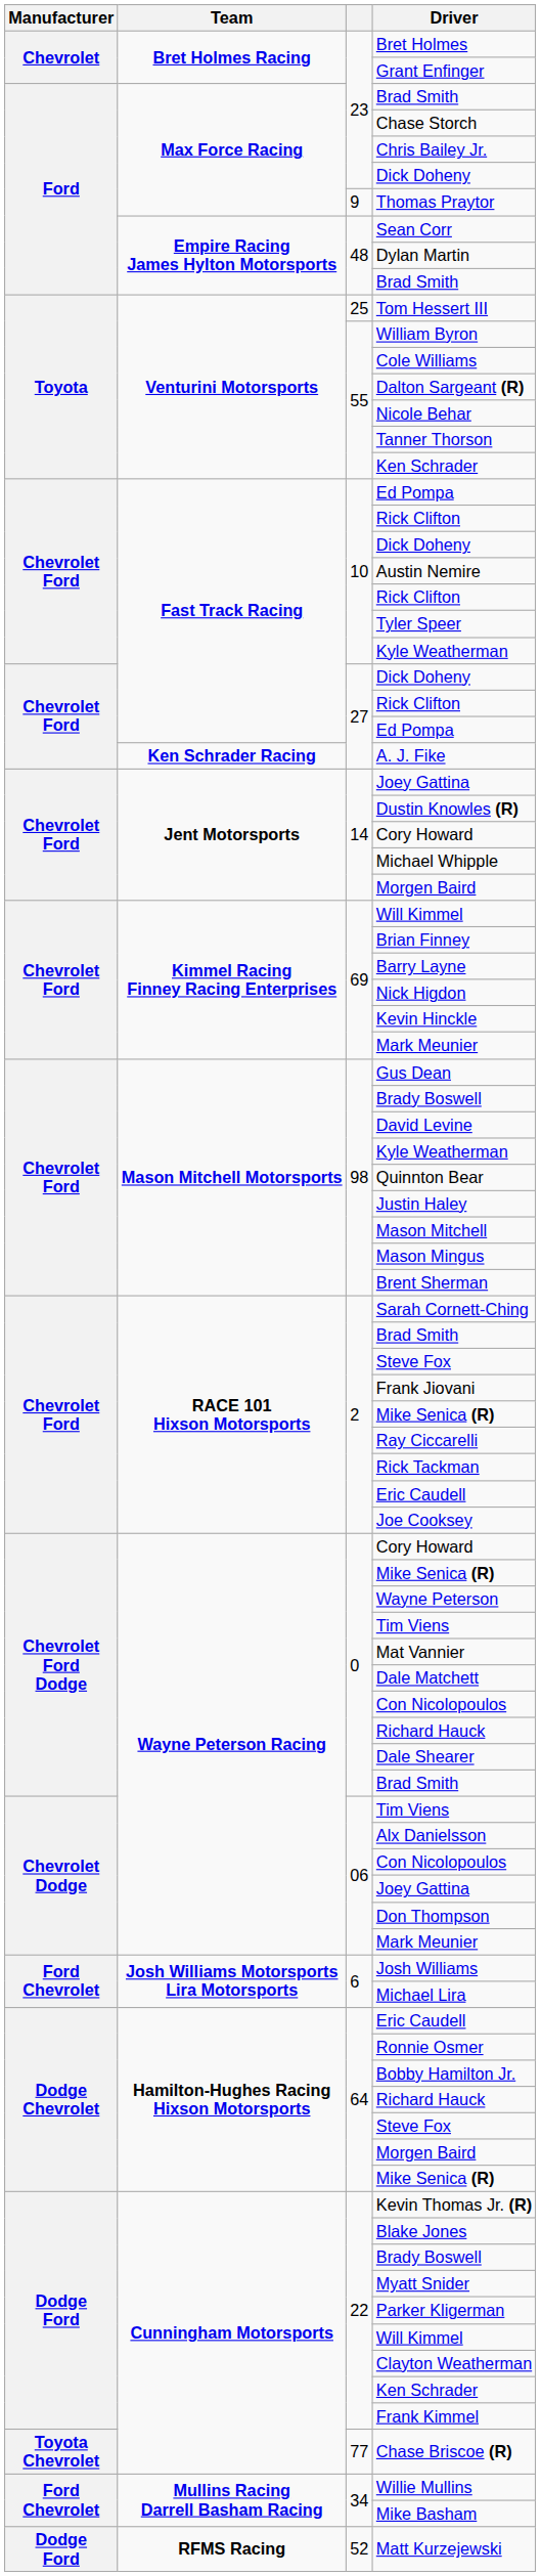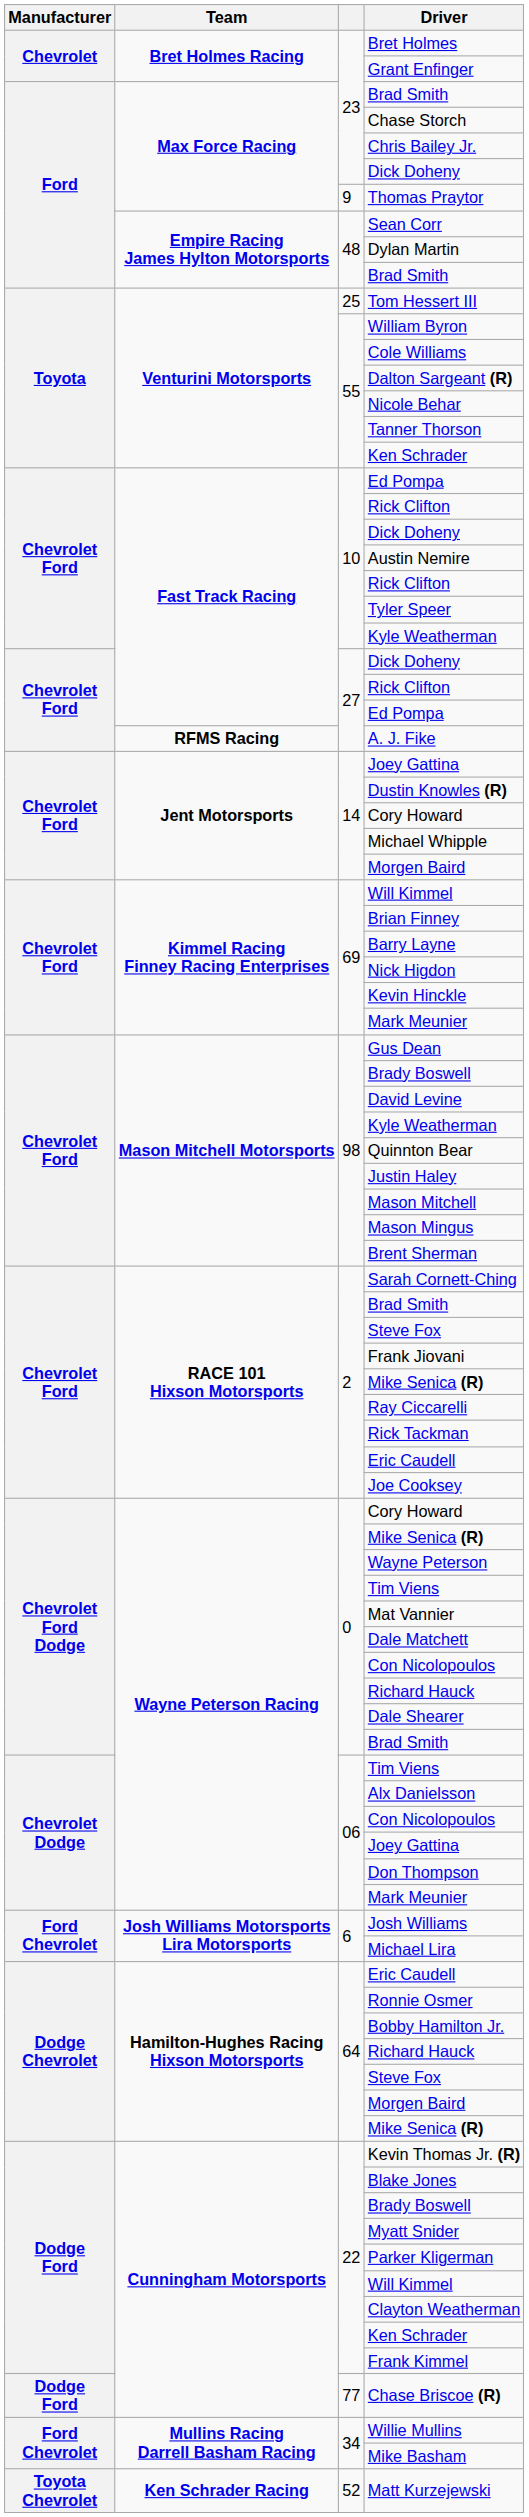 <table class="wikitable" style="font-size:95%;">
 <tr>
 <th>Manufacturer</th>
 <th>Team</th>
 <th></th>
 <th>Driver</th>
 </tr>
 <tr>
 <th rowspan=2><a href='#'>Chevrolet</a></th>
 <td rowspan=2 style="text-align:center;"><strong><a href='#'>Bret Holmes Racing</a></strong></td>
 <td rowspan=6>23</td>
 <td><a href='#'>Bret Holmes</a> <small></small></td>
 </tr>
 <tr>
 <td><a href='#'>Grant Enfinger</a> <small></small></td>
 </tr>
 <tr>
 <th rowspan=8><a href='#'>Ford</a></th>
 <td rowspan=5 style="text-align:center;"><strong><a href='#'>Max Force Racing</a></strong></td>
 <td><a href='#'>Brad Smith</a> <small></small></td>
 </tr>
 <tr>
 <td>Chase Storch <small></small></td>
 </tr>
 <tr>
 <td><a href='#'>Chris Bailey Jr.</a> <small></small></td>
 </tr>
 <tr>
 <td><a href='#'>Dick Doheny</a> <small></small></td>
 </tr>
 <tr>
 <td>9</td>
 <td><a href='#'>Thomas Praytor</a></td>
 </tr>
 <tr>
 <td rowspan=3 style="text-align:center;"><strong><a href='#'>Empire Racing</a></strong> <small></small> <br> <strong><a href='#'>James Hylton Motorsports</a></strong> <small></small></td>
 <td rowspan=3>48</td>
 <td><a href='#'>Sean Corr</a> <small></small></td>
 </tr>
 <tr>
 <td>Dylan Martin <small></small></td>
 </tr>
 <tr>
 <td><a href='#'>Brad Smith</a> <small></small></td>
 </tr>
 <tr>
 <th rowspan=7><a href='#'>Toyota</a></th>
 <td rowspan=7 style="text-align:center;"><strong><a href='#'>Venturini Motorsports</a></strong></td>
 <td>25</td>
 <td><a href='#'>Tom Hessert III</a></td>
 </tr>
 <tr>
 <td rowspan=6>55</td>
 <td><a href='#'>William Byron</a> <small></small></td>
 </tr>
 <tr>
 <td><a href='#'>Cole Williams</a> <small></small></td>
 </tr>
 <tr>
 <td><a href='#'>Dalton Sargeant</a> <strong>(R)</strong> <small></small></td>
 </tr>
 <tr>
 <td><a href='#'>Nicole Behar</a> <small></small></td>
 </tr>
 <tr>
 <td><a href='#'>Tanner Thorson</a> <small></small></td>
 </tr>
 <tr>
 <td><a href='#'>Ken Schrader</a> <small></small></td>
 </tr>
 <tr>
 <th rowspan=7><a href='#'>Chevrolet</a> <small></small> <br><a href='#'>Ford</a> <small></small></th>
 <td rowspan=10 style="text-align:center;"><strong><a href='#'>Fast Track Racing</a></strong></td>
 <td rowspan=7>10</td>
 <td><a href='#'>Ed Pompa</a> <small></small></td>
 </tr>
 <tr>
 <td><a href='#'>Rick Clifton</a> <small></small></td>
 </tr>
 <tr>
 <td><a href='#'>Dick Doheny</a> <small></small></td>
 </tr>
 <tr>
 <td>Austin Nemire <small></small></td>
 </tr>
 <tr>
 <td><a href='#'>Rick Clifton</a> <small></small></td>
 </tr>
 <tr>
 <td><a href='#'>Tyler Speer</a> <small></small></td>
 </tr>
 <tr>
 <td><a href='#'>Kyle Weatherman</a> <small></small></td>
 </tr>
 <tr>
 <th rowspan=4><a href='#'>Chevrolet</a> <small></small> <br> <a href='#'>Ford</a> <small></small></th>
 <td rowspan=4>27</td>
 <td><a href='#'>Dick Doheny</a> <small></small></td>
 </tr>
 <tr>
 <td><a href='#'>Rick Clifton</a> <small></small></td>
 </tr>
 <tr>
 <td><a href='#'>Ed Pompa</a> <small></small></td>
 </tr>
 <tr>
-<td style="text-align:center;"><strong><a href='#'>Ken Schrader Racing</a></strong></td>
+<td style="text-align:center;"><strong>RFMS Racing</strong></td>
 <td><a href='#'>A. J. Fike</a> <small></small></td>
 </tr>
 <tr>
 <th rowspan=5><a href='#'>Chevrolet</a> <small></small> <br> <a href='#'>Ford</a> <small></small></th>
 <td rowspan=5 style="text-align:center;"><strong>Jent Motorsports</strong></td>
 <td rowspan=5>14</td>
 <td><a href='#'>Joey Gattina</a> <small></small></td>
 </tr>
 <tr>
 <td><a href='#'>Dustin Knowles</a> <strong>(R)</strong> <small></small></td>
 </tr>
 <tr>
 <td>Cory Howard <small></small></td>
 </tr>
 <tr>
 <td>Michael Whipple <small></small></td>
 </tr>
 <tr>
 <td><a href='#'>Morgen Baird</a> <small></small></td>
 </tr>
 <tr>
 <th rowspan=6><a href='#'>Chevrolet</a> <small></small> <br> <a href='#'>Ford</a> <small></small></th>
 <td rowspan=6 style="text-align:center;"><strong><a href='#'>Kimmel Racing</a></strong> <small></small> <br> <strong><a href='#'>Finney Racing Enterprises</a></strong> <small></small></td>
 <td rowspan=6>69</td>
 <td><a href='#'>Will Kimmel</a> <small></small></td>
 </tr>
 <tr>
 <td><a href='#'>Brian Finney</a> <small></small></td>
 </tr>
 <tr>
 <td><a href='#'>Barry Layne</a> <small></small></td>
 </tr>
 <tr>
 <td><a href='#'>Nick Higdon</a> <small></small></td>
 </tr>
 <tr>
 <td><a href='#'>Kevin Hinckle</a> <small></small></td>
 </tr>
 <tr>
 <td><a href='#'>Mark Meunier</a> <small></small></td>
 </tr>
 <tr>
 <th rowspan=9><a href='#'>Chevrolet</a> <small></small> <br> <a href='#'>Ford</a> <small></small></th>
 <td rowspan=9 style="text-align:center;"><strong><a href='#'>Mason Mitchell Motorsports</a></strong></td>
 <td rowspan=9>98</td>
 <td><a href='#'>Gus Dean</a> <small></small></td>
 </tr>
 <tr>
 <td><a href='#'>Brady Boswell</a> <small></small></td>
 </tr>
 <tr>
 <td><a href='#'>David Levine</a> <small></small></td>
 </tr>
 <tr>
 <td><a href='#'>Kyle Weatherman</a> <small></small></td>
 </tr>
 <tr>
 <td>Quinnton Bear <small></small></td>
 </tr>
 <tr>
 <td><a href='#'>Justin Haley</a> <small></small></td>
 </tr>
 <tr>
 <td><a href='#'>Mason Mitchell</a> <small></small></td>
 </tr>
 <tr>
 <td><a href='#'>Mason Mingus</a> <small></small></td>
 </tr>
 <tr>
 <td><a href='#'>Brent Sherman</a> <small></small></td>
 </tr>
 <tr>
 <th rowspan=9><a href='#'>Chevrolet</a> <small></small> <br> <a href='#'>Ford</a> <small></small></th>
 <td rowspan=9 style="text-align:center;"><strong>RACE 101</strong> <small></small> <br> <strong><a href='#'>Hixson Motorsports</a></strong> <small></small></td>
 <td rowspan=9>2</td>
 <td><a href='#'>Sarah Cornett-Ching</a> <small></small></td>
 </tr>
 <tr>
 <td><a href='#'>Brad Smith</a> <small></small> </td>
 </tr>
 <tr>
 <td><a href='#'>Steve Fox</a> <small></small></td>
 </tr>
 <tr>
 <td>Frank Jiovani <small></small></td>
 </tr>
 <tr>
 <td><a href='#'>Mike Senica</a> <strong>(R)</strong> <small></small></td>
 </tr>
 <tr>
 <td><a href='#'>Ray Ciccarelli</a> <small></small></td>
 </tr>
 <tr>
 <td><a href='#'>Rick Tackman</a> <small></small></td>
 </tr>
 <tr>
 <td><a href='#'>Eric Caudell</a> <small></small></td>
 </tr>
 <tr>
 <td><a href='#'>Joe Cooksey</a> <small></small></td>
 </tr>
 <tr>
 <th rowspan=10><a href='#'>Chevrolet</a> <small></small> <br> <a href='#'>Ford</a> <small></small> <br> <a href='#'>Dodge</a> <small></small></th>
 <td rowspan=16 style="text-align:center;"><strong><a href='#'>Wayne Peterson Racing</a></strong></td>
 <td rowspan=10>0</td>
 <td>Cory Howard <small></small></td>
 </tr>
 <tr>
 <td><a href='#'>Mike Senica</a> <strong>(R)</strong> <small></small></td>
 </tr>
 <tr>
 <td><a href='#'>Wayne Peterson</a> <small></small></td>
 </tr>
 <tr>
 <td><a href='#'>Tim Viens</a> <small></small></td>
 </tr>
 <tr>
 <td>Mat Vannier <small></small></td>
 </tr>
 <tr>
 <td><a href='#'>Dale Matchett</a> <small></small></td>
 </tr>
 <tr>
 <td><a href='#'>Con Nicolopoulos</a> <small></small></td>
 </tr>
 <tr>
 <td><a href='#'>Richard Hauck</a> <small></small></td>
 </tr>
 <tr>
 <td><a href='#'>Dale Shearer</a> <small></small></td>
 </tr>
 <tr>
 <td><a href='#'>Brad Smith</a> <small></small></td>
 </tr>
 <tr>
 <th rowspan=6><a href='#'>Chevrolet</a> <small></small> <br> <a href='#'>Dodge</a> <small></small></th>
 <td rowspan=6>06</td>
 <td><a href='#'>Tim Viens</a> <small></small></td>
 </tr>
 <tr>
 <td><a href='#'>Alx Danielsson</a> <small></small></td>
 </tr>
 <tr>
 <td><a href='#'>Con Nicolopoulos</a> <small></small></td>
 </tr>
 <tr>
 <td><a href='#'>Joey Gattina</a> <small></small></td>
 </tr>
 <tr>
 <td><a href='#'>Don Thompson</a> <small></small></td>
 </tr>
 <tr>
 <td><a href='#'>Mark Meunier</a> <small></small></td>
 </tr>
 <tr>
 <th rowspan=2><a href='#'>Ford</a> <small></small> <br> <a href='#'>Chevrolet</a> <small></small></th>
 <td rowspan=2 style="text-align:center;"><strong><a href='#'>Josh Williams Motorsports</a></strong> <small></small> <br> <strong><a href='#'>Lira Motorsports</a></strong> <small></small></td>
 <td rowspan=2>6</td>
 <td><a href='#'>Josh Williams</a> <small></small></td>
 </tr>
 <tr>
 <td><a href='#'>Michael Lira</a> <small></small> </td>
 </tr>
 <tr>
 <th rowspan=7><a href='#'>Dodge</a> <small></small> <br> <a href='#'>Chevrolet</a> <small></small></th>
 <td rowspan=7 style="text-align:center;"><strong>Hamilton-Hughes Racing</strong> <small></small> <br> <strong><a href='#'>Hixson Motorsports</a></strong> <small></small></td>
 <td rowspan=7>64</td>
 <td><a href='#'>Eric Caudell</a> <small></small></td>
 </tr>
 <tr>
 <td><a href='#'>Ronnie Osmer</a> <small></small></td>
 </tr>
 <tr>
 <td><a href='#'>Bobby Hamilton Jr.</a> <small></small></td>
 </tr>
 <tr>
 <td><a href='#'>Richard Hauck</a> <small></small></td>
 </tr>
 <tr>
 <td><a href='#'>Steve Fox</a> <small></small></td>
 </tr>
 <tr>
 <td><a href='#'>Morgen Baird</a> <small></small></td>
 </tr>
 <tr>
 <td><a href='#'>Mike Senica</a> <strong>(R)</strong> <small></small></td>
 </tr>
 <tr>
 <th rowspan=9><a href='#'>Dodge</a> <small></small> <br> <a href='#'>Ford</a> <small></small></th>
 <td rowspan=10 style="text-align:center;"><strong><a href='#'>Cunningham Motorsports</a></strong></td>
 <td rowspan=9>22</td>
 <td>Kevin Thomas Jr. <strong>(R)</strong> <small></small></td>
 </tr>
 <tr>
 <td><a href='#'>Blake Jones</a> <small></small></td>
 </tr>
 <tr>
 <td><a href='#'>Brady Boswell</a> <small></small></td>
 </tr>
 <tr>
 <td><a href='#'>Myatt Snider</a> <small></small></td>
 </tr>
 <tr>
 <td><a href='#'>Parker Kligerman</a> <small></small></td>
 </tr>
 <tr>
 <td><a href='#'>Will Kimmel</a> <small></small></td>
 </tr>
 <tr>
 <td><a href='#'>Clayton Weatherman</a> <small></small></td>
 </tr>
 <tr>
 <td><a href='#'>Ken Schrader</a> <small></small></td>
 </tr>
 <tr>
 <td><a href='#'>Frank Kimmel</a> <small></small></td>
 </tr>
 <tr>
-<th><a href='#'>Toyota</a> <small></small> <br> <a href='#'>Chevrolet</a> <small></small></th>
+<th><a href='#'>Dodge</a> <small></small> <br> <a href='#'>Ford</a> <small></small></th>
 <td>77</td>
 <td><a href='#'>Chase Briscoe</a> <strong>(R)</strong></td>
 </tr>
 <tr>
 <th rowspan=2><a href='#'>Ford</a> <small></small> <br> <a href='#'>Chevrolet</a> <small></small></th>
 <td rowspan=2 style="text-align:center;"><strong><a href='#'>Mullins Racing</a></strong> <small></small> <br> <strong><a href='#'>Darrell Basham Racing</a></strong> <small></small></td>
 <td rowspan=2>34</td>
 <td><a href='#'>Willie Mullins</a> <small></small></td>
 </tr>
 <tr>
 <td><a href='#'>Mike Basham</a> <small></small></td>
 </tr>
 <tr>
-<th><a href='#'>Dodge</a> <small></small> <br> <a href='#'>Ford</a> <small></small></th>
-<td style="text-align:center;"><strong>RFMS Racing</strong></td>
+<th><a href='#'>Toyota</a> <small></small> <br> <a href='#'>Chevrolet</a> <small></small></th>
+<td style="text-align:center;"><strong><a href='#'>Ken Schrader Racing</a></strong></td>
 <td>52</td>
 <td><a href='#'>Matt Kurzejewski</a></td>
 </tr>
 <tr>
 </tr>
 </table>
